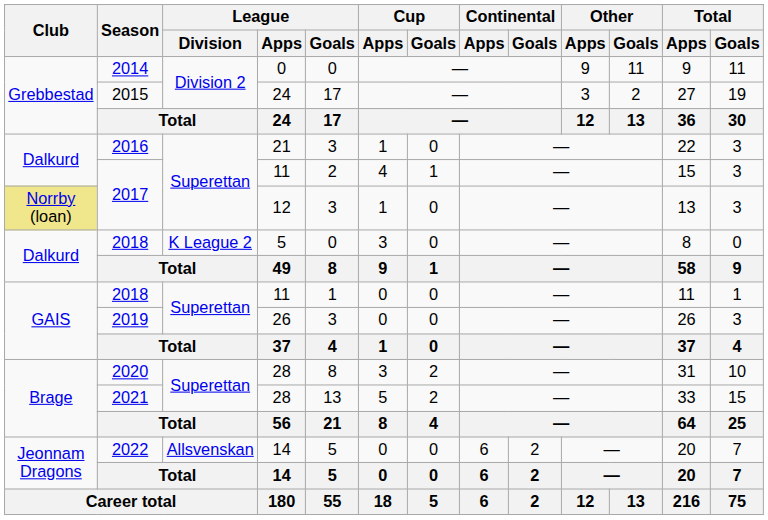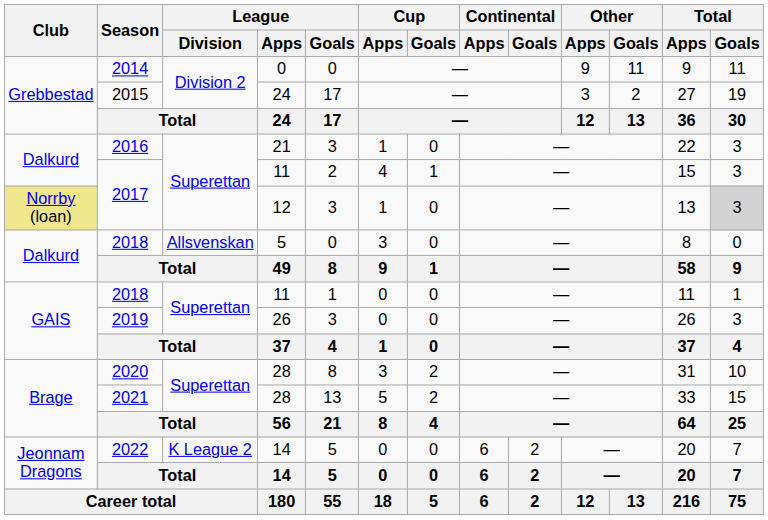 <table class="wikitable" style="text-align:center">
 <tr>
 <th rowspan="2">Club</th>
 <th rowspan="2">Season</th>
 <th colspan="3">League</th>
 <th colspan="2">Cup</th>
 <th colspan="2">Continental</th>
 <th colspan="2">Other</th>
 <th colspan="2">Total</th>
 </tr>
 <tr>
 <th>Division</th>
 <th>Apps</th>
 <th>Goals</th>
 <th>Apps</th>
 <th>Goals</th>
 <th>Apps</th>
 <th>Goals</th>
 <th>Apps</th>
 <th>Goals</th>
 <th>Apps</th>
 <th>Goals</th>
 </tr>
 <tr>
 <td rowspan="3"><a href='#'>Grebbestad</a></td>
 <td><a href='#'>2014</a></td>
 <td rowspan="2"><a href='#'>Division 2</a></td>
 <td>0</td>
 <td>0</td>
 <td colspan="4">—</td>
 <td>9</td>
 <td>11</td>
 <td>9</td>
 <td>11</td>
 </tr>
 <tr>
 <td>2015</td>
 <td>24</td>
 <td>17</td>
 <td colspan="4">—</td>
 <td>3</td>
 <td>2</td>
 <td>27</td>
 <td>19</td>
 </tr>
 <tr>
 <th colspan="2">Total</th>
 <th>24</th>
 <th>17</th>
 <th colspan="4">—</th>
 <th>12</th>
 <th>13</th>
 <th>36</th>
 <th>30</th>
 </tr>
 <tr>
 <td rowspan="2"><a href='#'>Dalkurd</a></td>
 <td><a href='#'>2016</a></td>
 <td rowspan="3"><a href='#'>Superettan</a></td>
 <td>21</td>
 <td>3</td>
 <td>1</td>
 <td>0</td>
 <td colspan="4">—</td>
 <td>22</td>
 <td>3</td>
 </tr>
 <tr>
 <td rowspan="2"><a href='#'>2017</a></td>
 <td>11</td>
 <td>2</td>
 <td>4</td>
 <td>1</td>
 <td colspan="4">—</td>
 <td>15</td>
 <td>3</td>
 </tr>
 <tr>
 <td style="background: khaki;"><a href='#'>Norrby</a> (loan)</td>
 <td>12</td>
 <td>3</td>
 <td>1</td>
 <td>0</td>
 <td colspan="4">—</td>
 <td>13</td>
-<td>3</td>
+<td style="background: lightgrey;">3</td>
 </tr>
 <tr>
 <td rowspan="2"><a href='#'>Dalkurd</a></td>
 <td><a href='#'>2018</a></td>
-<td><a href='#'>K League 2</a></td>
+<td><a href='#'>Allsvenskan</a></td>
 <td>5</td>
 <td>0</td>
 <td>3</td>
 <td>0</td>
 <td colspan="4">—</td>
 <td>8</td>
 <td>0</td>
 </tr>
 <tr>
 <th colspan="2">Total</th>
 <th>49</th>
 <th>8</th>
 <th>9</th>
 <th>1</th>
 <th colspan="4">—</th>
 <th>58</th>
 <th>9</th>
 </tr>
 <tr>
 <td rowspan="3"><a href='#'>GAIS</a></td>
 <td><a href='#'>2018</a></td>
 <td rowspan="2"><a href='#'>Superettan</a></td>
 <td>11</td>
 <td>1</td>
 <td>0</td>
 <td>0</td>
 <td colspan="4">—</td>
 <td>11</td>
 <td>1</td>
 </tr>
 <tr>
 <td><a href='#'>2019</a></td>
 <td>26</td>
 <td>3</td>
 <td>0</td>
 <td>0</td>
 <td colspan="4">—</td>
 <td>26</td>
 <td>3</td>
 </tr>
 <tr>
 <th colspan="2">Total</th>
 <th>37</th>
 <th>4</th>
 <th>1</th>
 <th>0</th>
 <th colspan="4">—</th>
 <th>37</th>
 <th>4</th>
 </tr>
 <tr>
 <td rowspan="3"><a href='#'>Brage</a></td>
 <td><a href='#'>2020</a></td>
 <td rowspan="2"><a href='#'>Superettan</a></td>
 <td>28</td>
 <td>8</td>
 <td>3</td>
 <td>2</td>
 <td colspan="4">—</td>
 <td>31</td>
 <td>10</td>
 </tr>
 <tr>
 <td><a href='#'>2021</a></td>
 <td>28</td>
 <td>13</td>
 <td>5</td>
 <td>2</td>
 <td colspan="4">—</td>
 <td>33</td>
 <td>15</td>
 </tr>
 <tr>
 <th colspan="2">Total</th>
 <th>56</th>
 <th>21</th>
 <th>8</th>
 <th>4</th>
 <th colspan="4">—</th>
 <th>64</th>
 <th>25</th>
 </tr>
 <tr>
 <td rowspan="2"><a href='#'>Jeonnam Dragons</a></td>
 <td><a href='#'>2022</a></td>
-<td><a href='#'>Allsvenskan</a></td>
+<td><a href='#'>K League 2</a></td>
 <td>14</td>
 <td>5</td>
 <td>0</td>
 <td>0</td>
 <td>6</td>
 <td>2</td>
 <td colspan="2">—</td>
 <td>20</td>
 <td>7</td>
 </tr>
 <tr>
 <th colspan="2">Total</th>
 <th>14</th>
 <th>5</th>
 <th>0</th>
 <th>0</th>
 <th>6</th>
 <th>2</th>
 <th colspan="2">—</th>
 <th>20</th>
 <th>7</th>
 </tr>
 <tr>
 <th colspan="3">Career total</th>
 <th>180</th>
 <th>55</th>
 <th>18</th>
 <th>5</th>
 <th>6</th>
 <th>2</th>
 <th>12</th>
 <th>13</th>
 <th>216</th>
 <th>75</th>
 </tr>
 </table>
